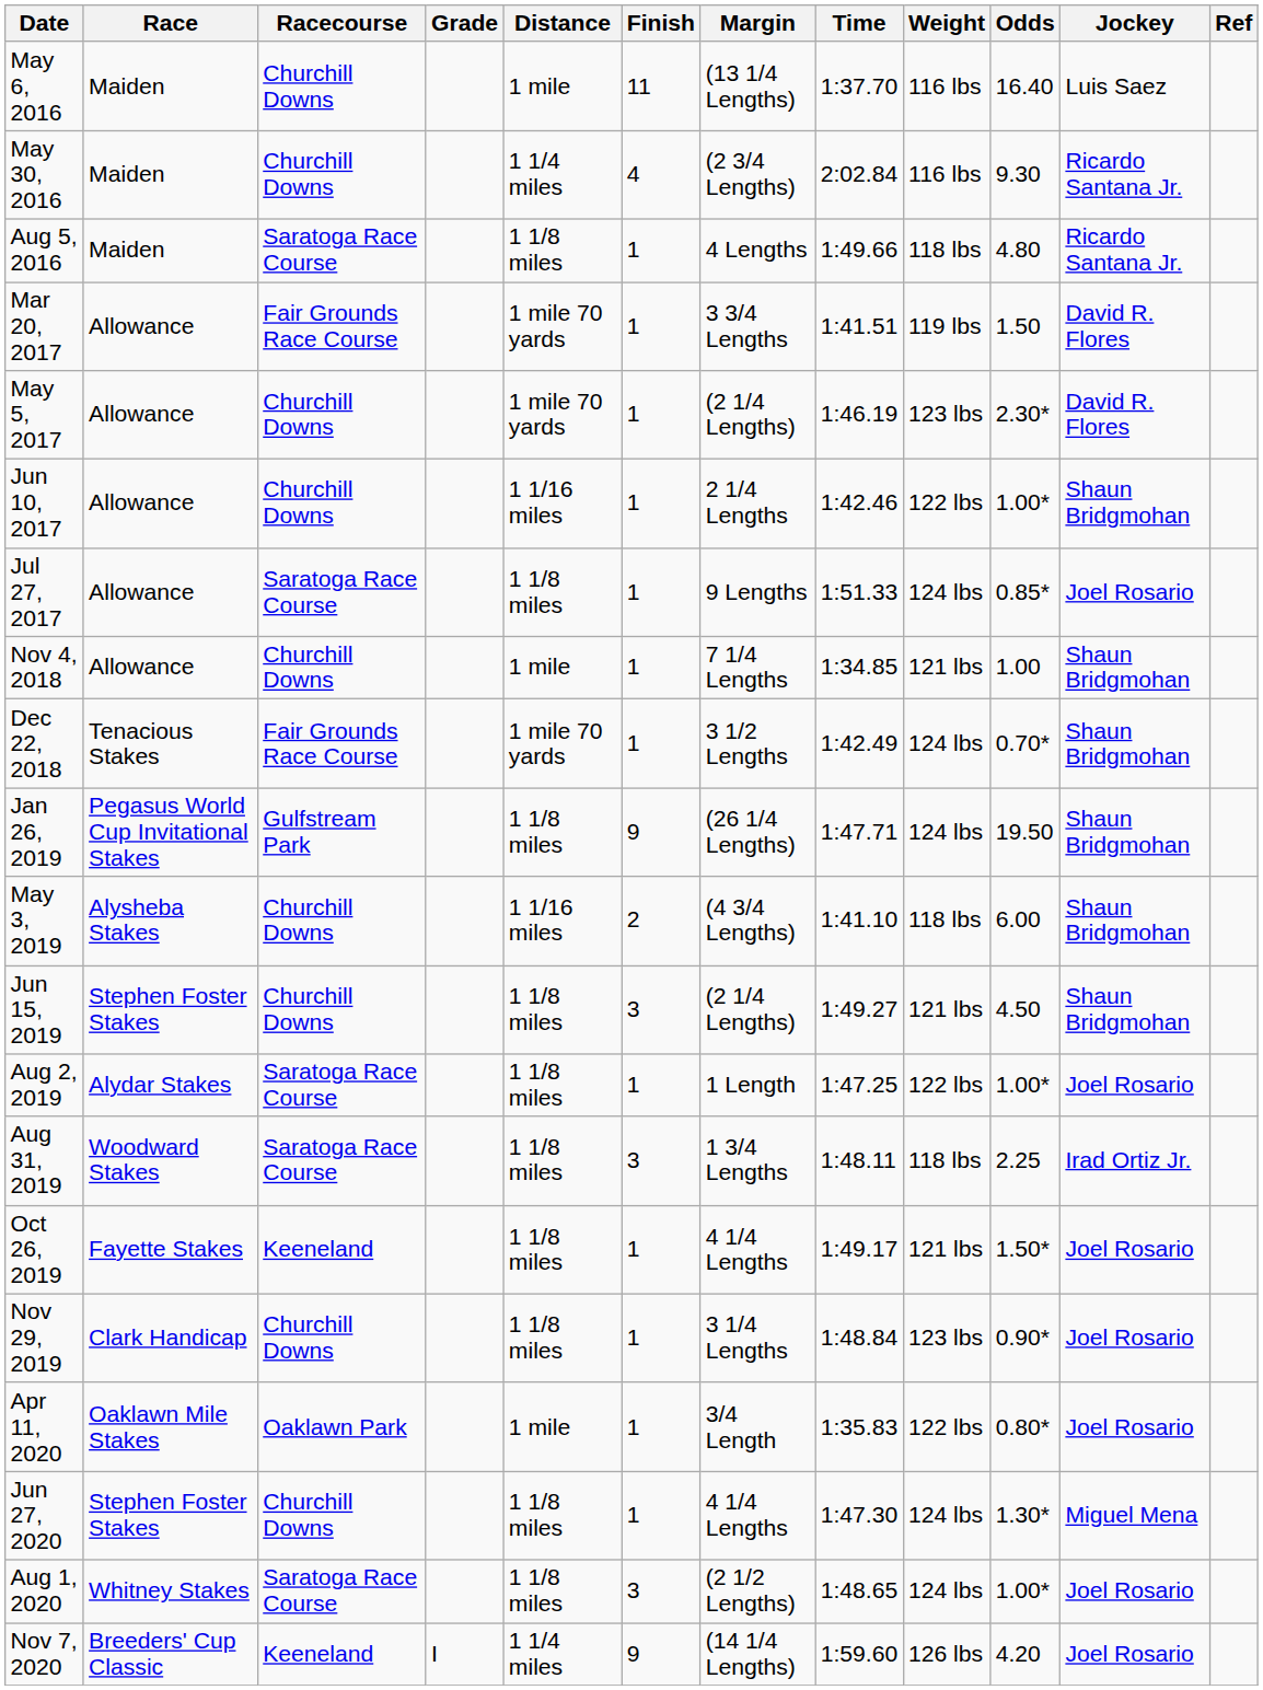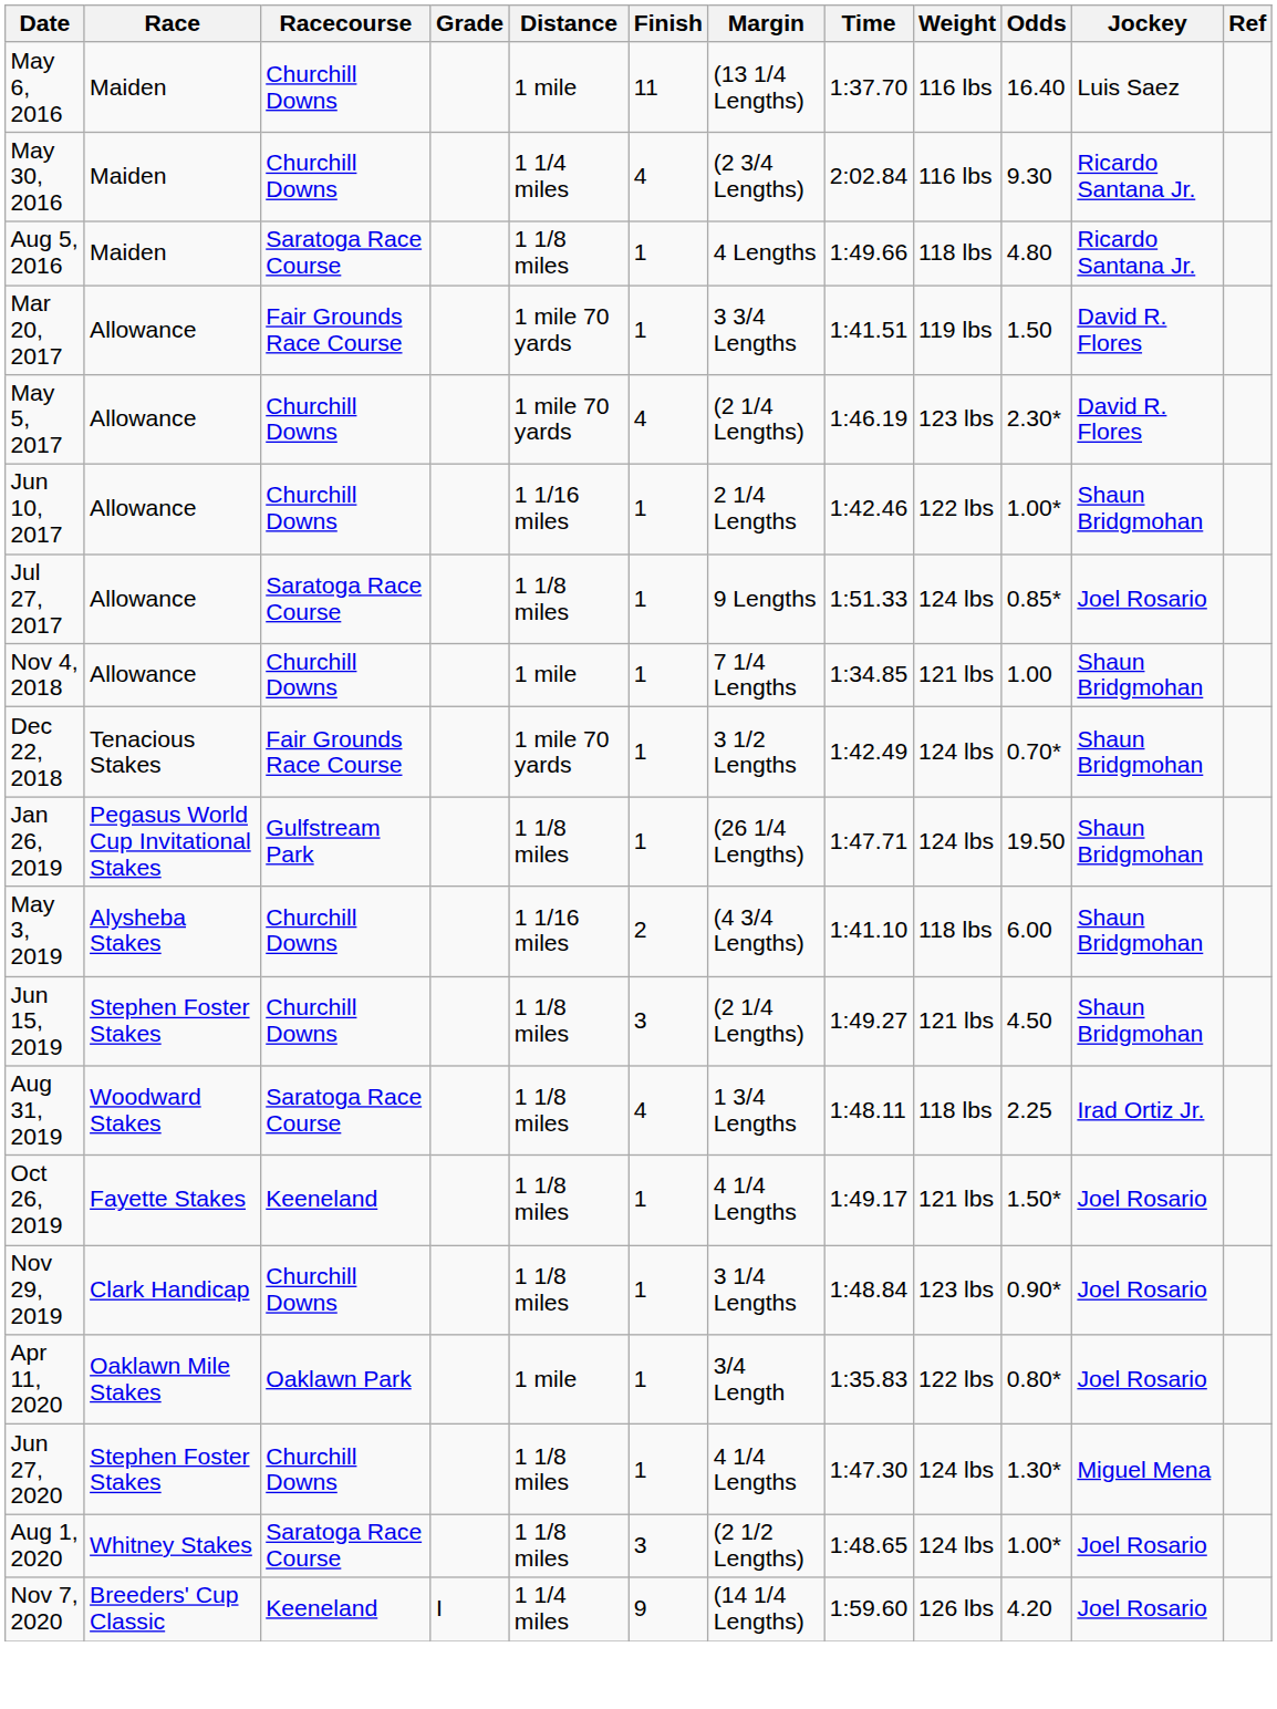 <table class="wikitable">
 <tr>
 <th>Date</th>
 <th>Race</th>
 <th>Racecourse</th>
 <th>Grade</th>
 <th>Distance</th>
 <th>Finish</th>
 <th>Margin</th>
 <th>Time</th>
 <th>Weight</th>
 <th>Odds</th>
 <th>Jockey</th>
 <th>Ref</th>
 </tr>
 <tr>
 <td>May 6, 2016</td>
 <td>Maiden</td>
 <td><a href='#'>Churchill Downs</a></td>
 <td></td>
 <td>1 mile</td>
 <td>11</td>
 <td>(13 1/4 Lengths)</td>
 <td>1:37.70</td>
 <td>116 lbs</td>
 <td>16.40</td>
 <td>Luis Saez</td>
 <td></td>
 </tr>
 <tr>
 <td>May 30, 2016</td>
 <td>Maiden</td>
 <td><a href='#'>Churchill Downs</a></td>
 <td></td>
 <td>1 1/4 miles</td>
 <td>4</td>
 <td>(2 3/4 Lengths)</td>
 <td>2:02.84</td>
 <td>116 lbs</td>
 <td>9.30</td>
 <td><a href='#'>Ricardo Santana Jr.</a></td>
 <td></td>
 </tr>
 <tr>
 <td>Aug 5, 2016</td>
 <td>Maiden</td>
 <td><a href='#'>Saratoga Race Course</a></td>
 <td></td>
 <td>1 1/8 miles</td>
 <td>1</td>
 <td>4 Lengths</td>
 <td>1:49.66</td>
 <td>118 lbs</td>
 <td>4.80</td>
 <td><a href='#'>Ricardo Santana Jr.</a></td>
 <td></td>
 </tr>
 <tr>
 <td>Mar 20, 2017</td>
 <td>Allowance</td>
 <td><a href='#'>Fair Grounds Race Course</a></td>
 <td></td>
 <td>1 mile 70 yards</td>
 <td>1</td>
 <td>3 3/4 Lengths</td>
 <td>1:41.51</td>
 <td>119 lbs</td>
 <td>1.50</td>
 <td><a href='#'>David R. Flores</a></td>
 <td></td>
 </tr>
 <tr>
 <td>May 5, 2017</td>
 <td>Allowance</td>
 <td><a href='#'>Churchill Downs</a></td>
 <td></td>
 <td>1 mile 70 yards</td>
-<td>1</td>
+<td>4</td>
 <td>(2 1/4 Lengths)</td>
 <td>1:46.19</td>
 <td>123 lbs</td>
 <td>2.30*</td>
 <td><a href='#'>David R. Flores</a></td>
 <td></td>
 </tr>
 <tr>
 <td>Jun 10, 2017</td>
 <td>Allowance</td>
 <td><a href='#'>Churchill Downs</a></td>
 <td></td>
 <td>1 1/16 miles</td>
 <td>1</td>
 <td>2 1/4 Lengths</td>
 <td>1:42.46</td>
 <td>122 lbs</td>
 <td>1.00*</td>
 <td><a href='#'>Shaun Bridgmohan</a></td>
 <td></td>
 </tr>
 <tr>
 <td>Jul 27, 2017</td>
 <td>Allowance</td>
 <td><a href='#'>Saratoga Race Course</a></td>
 <td></td>
 <td>1 1/8 miles</td>
 <td>1</td>
 <td>9 Lengths</td>
 <td>1:51.33</td>
 <td>124 lbs</td>
 <td>0.85*</td>
 <td><a href='#'>Joel Rosario</a></td>
 <td></td>
 </tr>
 <tr>
 <td>Nov 4, 2018</td>
 <td>Allowance</td>
 <td><a href='#'>Churchill Downs</a></td>
 <td></td>
 <td>1 mile</td>
 <td>1</td>
 <td>7 1/4 Lengths</td>
 <td>1:34.85</td>
 <td>121 lbs</td>
 <td>1.00</td>
 <td><a href='#'>Shaun Bridgmohan</a></td>
 <td></td>
 </tr>
 <tr>
 <td>Dec 22, 2018</td>
 <td>Tenacious Stakes</td>
 <td><a href='#'>Fair Grounds Race Course</a></td>
 <td></td>
 <td>1 mile 70 yards</td>
 <td>1</td>
 <td>3 1/2 Lengths</td>
 <td>1:42.49</td>
 <td>124 lbs</td>
 <td>0.70*</td>
 <td><a href='#'>Shaun Bridgmohan</a></td>
 <td></td>
 </tr>
 <tr>
 <td>Jan 26, 2019</td>
 <td><a href='#'>Pegasus World Cup Invitational Stakes</a></td>
 <td><a href='#'>Gulfstream Park</a></td>
 <td></td>
 <td>1 1/8 miles</td>
-<td>9</td>
+<td>1</td>
 <td>(26 1/4 Lengths)</td>
 <td>1:47.71</td>
 <td>124 lbs</td>
 <td>19.50</td>
 <td><a href='#'>Shaun Bridgmohan</a></td>
 <td></td>
 </tr>
 <tr>
 <td>May 3, 2019</td>
 <td><a href='#'>Alysheba Stakes</a></td>
 <td><a href='#'>Churchill Downs</a></td>
 <td></td>
 <td>1 1/16 miles</td>
 <td>2</td>
 <td>(4 3/4 Lengths)</td>
 <td>1:41.10</td>
 <td>118 lbs</td>
 <td>6.00</td>
 <td><a href='#'>Shaun Bridgmohan</a></td>
 <td></td>
 </tr>
 <tr>
 <td>Jun 15, 2019</td>
 <td><a href='#'>Stephen Foster Stakes</a></td>
 <td><a href='#'>Churchill Downs</a></td>
 <td></td>
 <td>1 1/8 miles</td>
 <td>3</td>
 <td>(2 1/4 Lengths)</td>
 <td>1:49.27</td>
 <td>121 lbs</td>
 <td>4.50</td>
 <td><a href='#'>Shaun Bridgmohan</a></td>
 <td></td>
 </tr>
 <tr>
-<td>Aug 2, 2019</td>
-<td><a href='#'>Alydar Stakes</a></td>
-<td><a href='#'>Saratoga Race Course</a></td>
-<td></td>
-<td>1 1/8 miles</td>
-<td>1</td>
-<td>1 Length</td>
-<td>1:47.25</td>
-<td>122 lbs</td>
-<td>1.00*</td>
-<td><a href='#'>Joel Rosario</a></td>
-<td></td>
-</tr>
-<tr>
 <td>Aug 31, 2019</td>
 <td><a href='#'>Woodward Stakes</a></td>
 <td><a href='#'>Saratoga Race Course</a></td>
 <td></td>
 <td>1 1/8 miles</td>
-<td>3</td>
+<td>4</td>
 <td>1 3/4 Lengths</td>
 <td>1:48.11</td>
 <td>118 lbs</td>
 <td>2.25</td>
 <td><a href='#'>Irad Ortiz Jr.</a></td>
 <td></td>
 </tr>
 <tr>
 <td>Oct 26, 2019</td>
 <td><a href='#'>Fayette Stakes</a></td>
 <td><a href='#'>Keeneland</a></td>
 <td></td>
 <td>1 1/8 miles</td>
 <td>1</td>
 <td>4 1/4 Lengths</td>
 <td>1:49.17</td>
 <td>121 lbs</td>
 <td>1.50*</td>
 <td><a href='#'>Joel Rosario</a></td>
 <td></td>
 </tr>
 <tr>
 <td>Nov 29, 2019</td>
 <td><a href='#'>Clark Handicap</a></td>
 <td><a href='#'>Churchill Downs</a></td>
 <td></td>
 <td>1 1/8 miles</td>
 <td>1</td>
 <td>3 1/4 Lengths</td>
 <td>1:48.84</td>
 <td>123 lbs</td>
 <td>0.90*</td>
 <td><a href='#'>Joel Rosario</a></td>
 <td></td>
 </tr>
 <tr>
 <td>Apr 11, 2020</td>
 <td><a href='#'>Oaklawn Mile Stakes</a></td>
 <td><a href='#'>Oaklawn Park</a></td>
 <td></td>
 <td>1 mile</td>
 <td>1</td>
 <td>3/4 Length</td>
 <td>1:35.83</td>
 <td>122 lbs</td>
 <td>0.80*</td>
 <td><a href='#'>Joel Rosario</a></td>
 <td></td>
 </tr>
 <tr>
 <td>Jun 27, 2020</td>
 <td><a href='#'>Stephen Foster Stakes</a></td>
 <td><a href='#'>Churchill Downs</a></td>
 <td></td>
 <td>1 1/8 miles</td>
 <td>1</td>
 <td>4 1/4 Lengths</td>
 <td>1:47.30</td>
 <td>124 lbs</td>
 <td>1.30*</td>
 <td><a href='#'>Miguel Mena</a></td>
 <td></td>
 </tr>
 <tr>
 <td>Aug 1, 2020</td>
 <td><a href='#'>Whitney Stakes</a></td>
 <td><a href='#'>Saratoga Race Course</a></td>
 <td></td>
 <td>1 1/8 miles</td>
 <td>3</td>
 <td>(2 1/2 Lengths)</td>
 <td>1:48.65</td>
 <td>124 lbs</td>
 <td>1.00*</td>
 <td><a href='#'>Joel Rosario</a></td>
 <td></td>
 </tr>
 <tr>
 <td>Nov 7, 2020</td>
 <td><a href='#'>Breeders' Cup Classic</a></td>
 <td><a href='#'>Keeneland</a></td>
 <td>I</td>
 <td>1 1/4 miles</td>
 <td>9</td>
 <td>(14 1/4 Lengths)</td>
 <td>1:59.60</td>
 <td>126 lbs</td>
 <td>4.20</td>
 <td><a href='#'>Joel Rosario</a></td>
 <td></td>
 </tr>
 </table>
